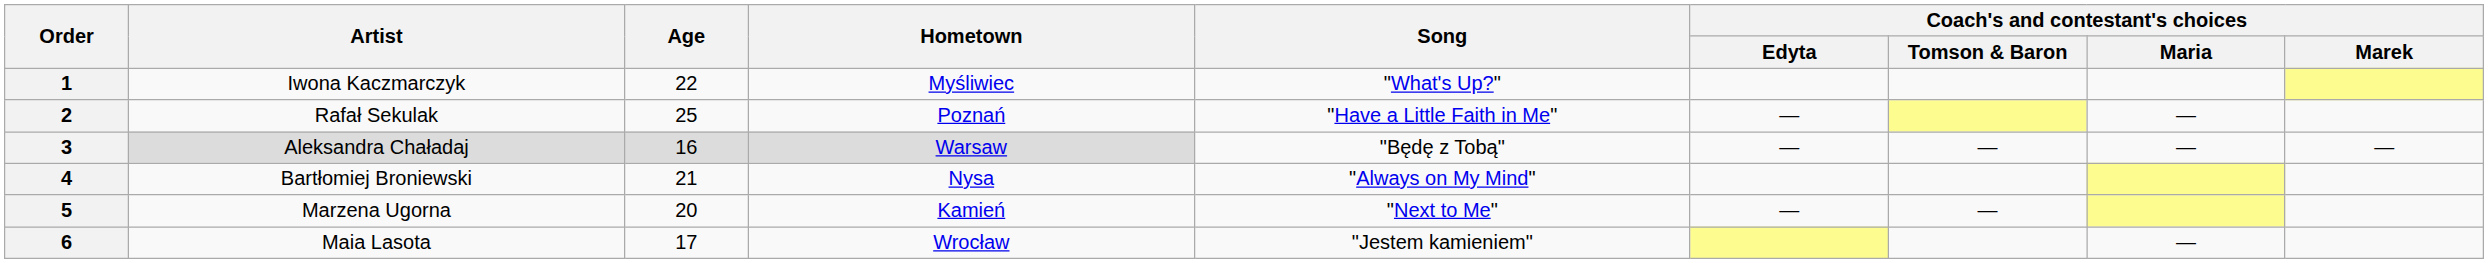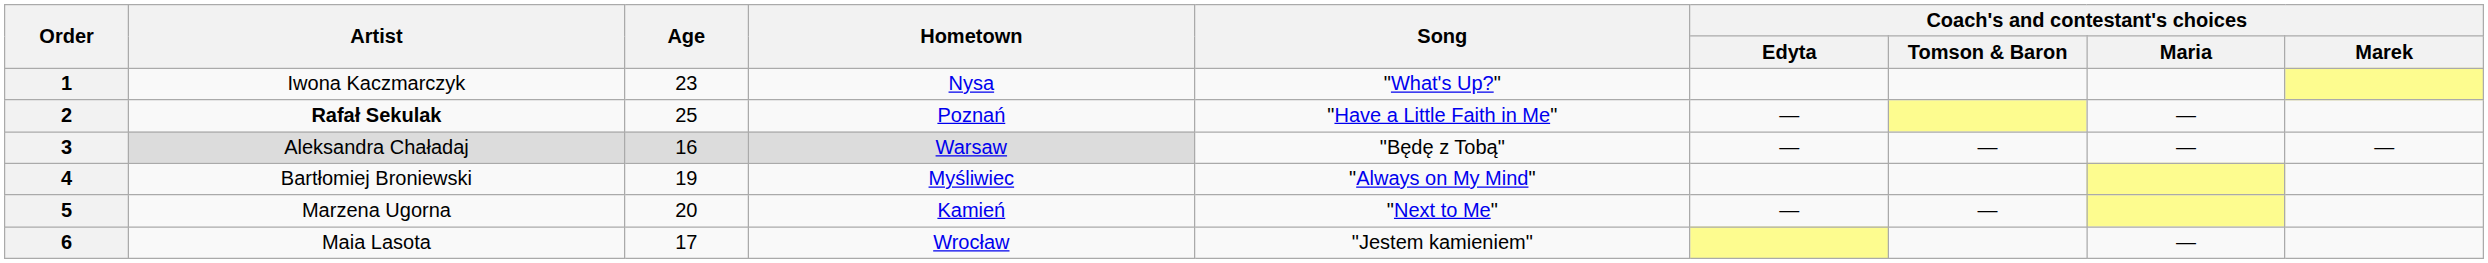 <table class="wikitable" style="text-align:center; width:100%;">
 <tr>
 <th scope="col" rowspan="2" width="05%">Order</th>
 <th scope="col" rowspan="2" width="20%">Artist</th>
 <th scope="col" rowspan="2" width="05%">Age</th>
 <th scope="col" rowspan="2" width="18%">Hometown</th>
 <th scope="col" rowspan="2" width="20%">Song</th>
 <th scope="col" colspan="4" width="32%">Coach's and contestant's choices</th>
 </tr>
 <tr>
 <th width="08%">Edyta</th>
 <th width="08%">Tomson & Baron</th>
 <th width="08%">Maria</th>
 <th width="08%">Marek</th>
 </tr>
 <tr>
 <th>1</th>
 <td>Iwona Kaczmarczyk</td>
-<td>22</td>
-<td><a href='#'>Myśliwiec</a></td>
+<td>23</td>
+<td><a href='#'>Nysa</a></td>
 <td>"<a href='#'>What's Up?</a>"</td>
 <td><strong></strong></td>
 <td><strong></strong></td>
 <td><strong></strong></td>
 <td style="background:#fdfc8f;"><strong></strong></td>
 </tr>
 <tr>
 <th>2</th>
-<td>Rafał Sekulak</td>
+<td><strong>Rafał Sekulak</strong></td>
 <td>25</td>
 <td><a href='#'>Poznań</a></td>
 <td>"<a href='#'>Have a Little Faith in Me</a>"</td>
 <td>—</td>
 <td style="background:#fdfc8f;"><strong></strong></td>
 <td>—</td>
 <td><strong></strong></td>
 </tr>
 <tr>
 <th>3</th>
 <td style="background:#DCDCDC;">Aleksandra Chaładaj</td>
 <td style="background:#DCDCDC;">16</td>
 <td style="background:#DCDCDC;"><a href='#'>Warsaw</a></td>
 <td>"Będę z Tobą"</td>
 <td>—</td>
 <td>—</td>
 <td>—</td>
 <td>—</td>
 </tr>
 <tr>
 <th>4</th>
 <td>Bartłomiej Broniewski</td>
-<td>21</td>
-<td><a href='#'>Nysa</a></td>
+<td>19</td>
+<td><a href='#'>Myśliwiec</a></td>
 <td>"<a href='#'>Always on My Mind</a>"</td>
 <td><strong></strong></td>
 <td><strong></strong></td>
 <td style="background:#fdfc8f;"><strong></strong></td>
 <td><strong></strong></td>
 </tr>
 <tr>
 <th>5</th>
 <td>Marzena Ugorna</td>
 <td>20</td>
 <td><a href='#'>Kamień</a></td>
 <td>"<a href='#'>Next to Me</a>"</td>
 <td>—</td>
 <td>—</td>
 <td style="background:#fdfc8f;"><strong></strong></td>
 <td><strong></strong></td>
 </tr>
 <tr>
 <th>6</th>
 <td>Maia Lasota</td>
 <td>17</td>
 <td><a href='#'>Wrocław</a></td>
 <td>"Jestem kamieniem"</td>
 <td style="background:#fdfc8f;"><strong></strong></td>
 <td><strong></strong></td>
 <td>—</td>
 <td><strong></strong></td>
 </tr>
 </table>
